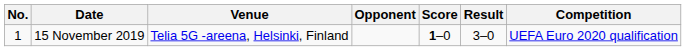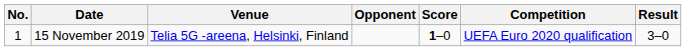 <table class="wikitable">
 <tr>
 <th>No.</th>
 <th>Date</th>
 <th>Venue</th>
 <th>Opponent</th>
 <th>Score</th>
+<th>Competition</th>
 <th>Result</th>
-<th>Competition</th>
 </tr>
 <tr>
 <td align=center>1</td>
 <td>15 November 2019</td>
 <td><a href='#'>Telia 5G -areena</a>, <a href='#'>Helsinki</a>, Finland</td>
 <td></td>
 <td align=center><strong>1</strong>–0</td>
+<td><a href='#'>UEFA Euro 2020 qualification</a></td>
 <td align=center>3–0</td>
-<td><a href='#'>UEFA Euro 2020 qualification</a></td>
 </tr>
 </table>
